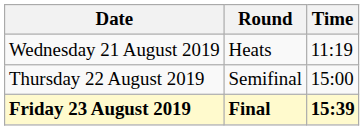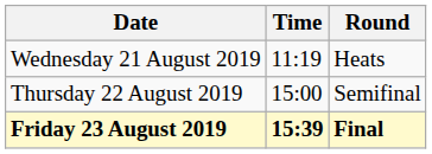 <table class="wikitable">
 <tr>
 <th>Date</th>
+<th>Time</th>
 <th>Round</th>
-<th>Time</th>
 </tr>
 <tr>
 <td>Wednesday 21 August 2019</td>
+<td>11:19</td>
 <td>Heats</td>
-<td>11:19</td>
 </tr>
 <tr>
 <td>Thursday 22 August 2019</td>
+<td>15:00</td>
 <td>Semifinal</td>
-<td>15:00</td>
 </tr>
 <tr>
 <td style=background:lemonchiffon><strong>Friday 23 August 2019</strong></td>
+<td style=background:lemonchiffon><strong>15:39</strong></td>
 <td style=background:lemonchiffon><strong>Final</strong></td>
-<td style=background:lemonchiffon><strong>15:39</strong></td>
 </tr>
 </table>
